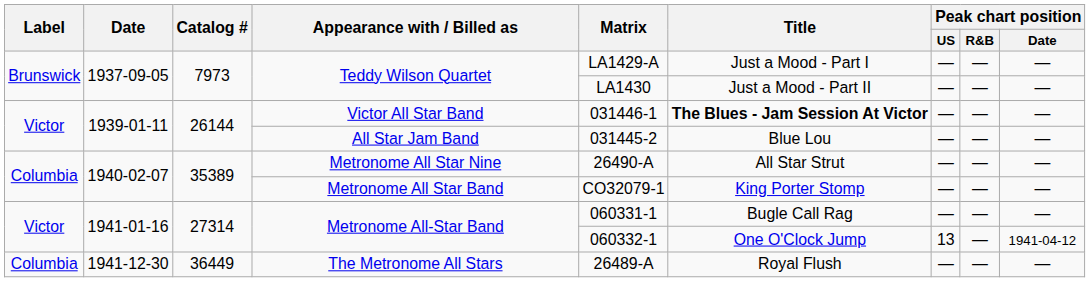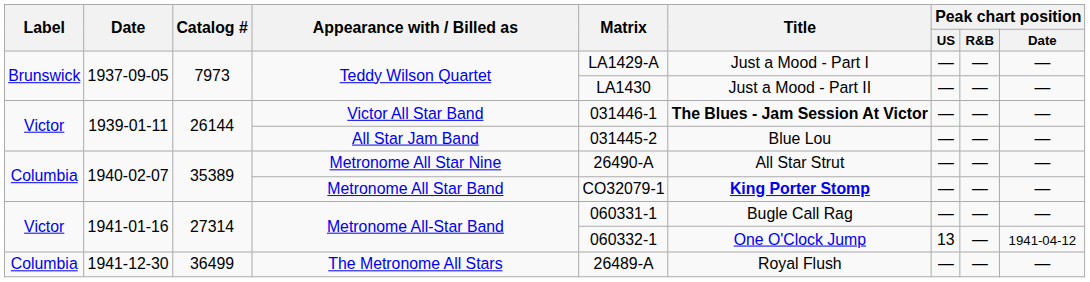 <table class="wikitable sortable" style="text-align:center;">
 <tr>
 <th rowspan="2" style="width: 50px; ">Label</th>
 <th rowspan="2">Date</th>
 <th rowspan="2" style="width: 73px; ">Catalog #</th>
 <th rowspan="2" style="width: 323px; ">Appearance with / Billed as</th>
 <th rowspan="2">Matrix</th>
 <th rowspan="2">Title</th>
 <th colspan="4">Peak chart position</th>
 </tr>
 <tr style="font-size:smaller;">
 <th>US</th>
 <th>R&B</th>
 <th>Date</th>
 </tr>
 <tr>
 <td rowspan="2"><a href='#'>Brunswick</a></td>
 <td rowspan="2">1937-09-05</td>
 <td rowspan="2">7973 </td>
 <td rowspan="2"><a href='#'>Teddy Wilson Quartet</a></td>
 <td>LA1429-A</td>
 <td>Just a Mood - Part I</td>
 <td>—</td>
 <td>—</td>
 <td>—</td>
 </tr>
 <tr>
 <td>LA1430</td>
 <td>Just a Mood - Part II</td>
 <td>—</td>
 <td>—</td>
 <td>—</td>
 </tr>
 <tr>
 <td rowspan="2"><a href='#'>Victor</a></td>
 <td rowspan="2">1939-01-11</td>
 <td rowspan="2">26144 </td>
 <td><a href='#'>Victor All Star Band</a></td>
 <td>031446-1</td>
 <td><strong>The Blues - Jam Session At Victor</strong></td>
 <td>—</td>
 <td>—</td>
 <td>—</td>
 </tr>
 <tr>
 <td><a href='#'>All Star Jam Band</a></td>
 <td>031445-2</td>
 <td>Blue Lou</td>
 <td>—</td>
 <td>—</td>
 <td>—</td>
 </tr>
 <tr>
 <td rowspan="2"><a href='#'>Columbia</a></td>
 <td rowspan="2">1940-02-07</td>
 <td rowspan="2">35389 </td>
 <td><a href='#'>Metronome All Star Nine</a></td>
 <td>26490-A</td>
 <td>All Star Strut</td>
 <td>—</td>
 <td>—</td>
 <td>—</td>
 </tr>
 <tr>
 <td><a href='#'>Metronome All Star Band</a></td>
 <td>CO32079-1</td>
-<td><a href='#'>King Porter Stomp</a></td>
+<td><strong><a href='#'>King Porter Stomp</a></strong></td>
 <td>—</td>
 <td>—</td>
 <td>—</td>
 </tr>
 <tr>
 <td rowspan="2"><a href='#'>Victor</a></td>
 <td rowspan="2">1941-01-16</td>
 <td rowspan="2">27314 </td>
 <td rowspan="2"><a href='#'>Metronome All-Star Band</a></td>
 <td>060331-1</td>
 <td>Bugle Call Rag</td>
 <td>—</td>
 <td>—</td>
 <td>—</td>
 </tr>
 <tr>
 <td>060332-1</td>
 <td><a href='#'>One O'Clock Jump</a></td>
 <td>13</td>
 <td>—</td>
 <td><small>1941-04-12</small></td>
 </tr>
 <tr>
 <td><a href='#'>Columbia</a></td>
 <td>1941-12-30</td>
-<td>36449</td>
+<td>36499</td>
 <td><a href='#'>The Metronome All Stars</a></td>
 <td>26489-A</td>
 <td>Royal Flush</td>
 <td>—</td>
 <td>—</td>
 <td>—</td>
 </tr>
 </table>
